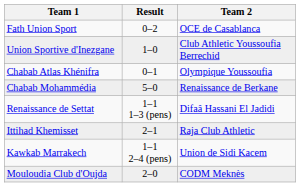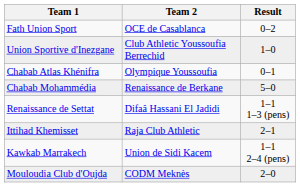 <table class="wikitable">
 <tr>
 <th width="180">Team 1</th>
+<th width="180">Team 2</th>
 <th width="80">Result</th>
-<th width="180">Team 2</th>
 </tr>
 <tr>
 <td><a href='#'>Fath Union Sport</a></td>
+<td><a href='#'>OCE de Casablanca</a></td>
 <td align="center">0–2</td>
-<td><a href='#'>OCE de Casablanca</a></td>
 </tr>
 <tr style="background:#EFEFEF">
 <td><a href='#'>Union Sportive d'Inezgane</a></td>
+<td><a href='#'>Club Athletic Youssoufia Berrechid</a></td>
 <td align="center">1–0</td>
-<td><a href='#'>Club Athletic Youssoufia Berrechid</a></td>
 </tr>
 <tr>
 <td><a href='#'>Chabab Atlas Khénifra</a></td>
+<td><a href='#'>Olympique Youssoufia</a></td>
 <td align="center">0–1</td>
-<td><a href='#'>Olympique Youssoufia</a></td>
 </tr>
 <tr style="background:#EFEFEF">
 <td><a href='#'>Chabab Mohammédia</a></td>
+<td><a href='#'>Renaissance de Berkane</a></td>
 <td align="center">5–0</td>
-<td><a href='#'>Renaissance de Berkane</a></td>
 </tr>
 <tr>
 <td><a href='#'>Renaissance de Settat</a></td>
+<td><a href='#'>Difaâ Hassani El Jadidi</a></td>
 <td align="center">1–1<br>1–3 (pens)</td>
-<td><a href='#'>Difaâ Hassani El Jadidi</a></td>
 </tr>
 <tr style="background:#EFEFEF">
 <td><a href='#'>Ittihad Khemisset</a></td>
+<td><a href='#'>Raja Club Athletic</a></td>
 <td align="center">2–1</td>
-<td><a href='#'>Raja Club Athletic</a></td>
 </tr>
 <tr>
 <td><a href='#'>Kawkab Marrakech</a></td>
+<td><a href='#'>Union de Sidi Kacem</a></td>
 <td align="center">1–1<br>2–4 (pens)</td>
-<td><a href='#'>Union de Sidi Kacem</a></td>
 </tr>
 <tr style="background:#EFEFEF">
 <td><a href='#'>Mouloudia Club d'Oujda</a></td>
+<td><a href='#'>CODM Meknès</a></td>
 <td align="center">2–0</td>
-<td><a href='#'>CODM Meknès</a></td>
 </tr>
 </table>
